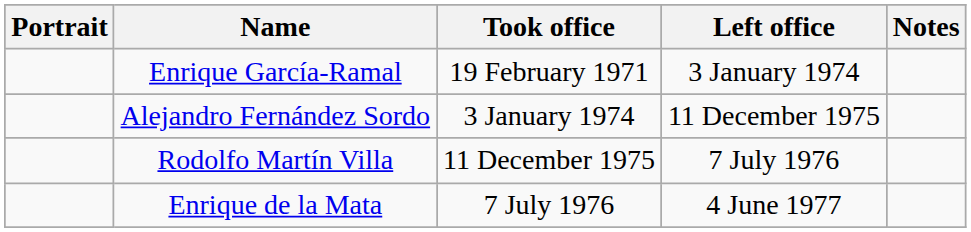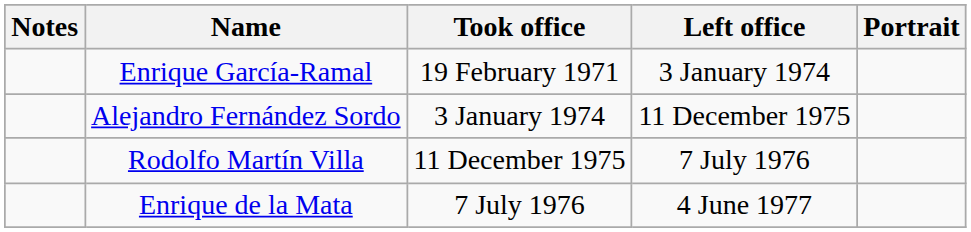 <table class="wikitable" style="text-align:center;">
 <tr>
-<th>Portrait</th>
+<th>Notes</th>
 <th>Name</th>
 <th>Took office</th>
 <th>Left office</th>
-<th>Notes</th>
+<th>Portrait</th>
 </tr>
 <tr>
 <td></td>
 <td><a href='#'>Enrique García-Ramal</a></td>
 <td>19 February 1971</td>
 <td>3 January 1974</td>
 <td></td>
 </tr>
 <tr>
 <td></td>
 <td><a href='#'>Alejandro Fernández Sordo</a></td>
 <td>3 January 1974</td>
 <td>11 December 1975</td>
 <td></td>
 </tr>
 <tr>
 <td></td>
 <td><a href='#'>Rodolfo Martín Villa</a></td>
 <td>11 December 1975</td>
 <td>7 July 1976</td>
 <td></td>
 </tr>
 <tr>
 <td></td>
 <td><a href='#'>Enrique de la Mata</a></td>
 <td>7 July 1976</td>
 <td>4 June 1977</td>
 <td></td>
 </tr>
 </table>
